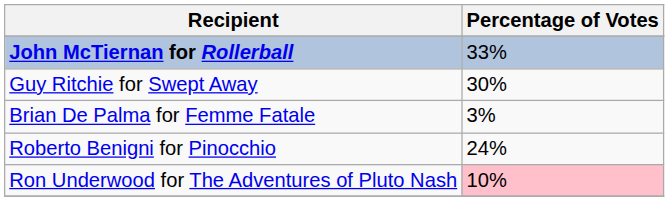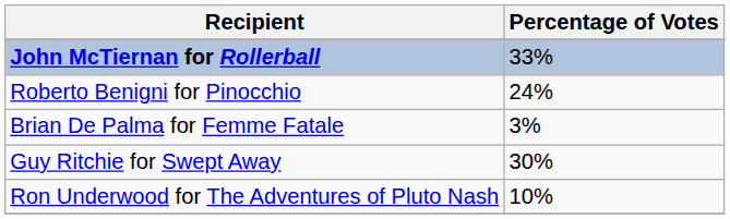 <table class="wikitable sortable plainrowheaders" align="centre">
 <tr>
 <th>Recipient</th>
 <th>Percentage of Votes</th>
 </tr>
 <tr>
 </tr>
 <tr style="background:#B0C4DE;">
 <td><strong><a href='#'>John McTiernan</a> for <em><a href='#'>Rollerball</a><strong><em></td>
 <td></strong>33%<strong></td>
 </tr>
 <tr>
-<td><a href='#'>Guy Ritchie</a> for </em><a href='#'>Swept Away</a><em></td>
-<td>30%</td>
+<td><a href='#'>Roberto Benigni</a> for </em><a href='#'>Pinocchio</a><em></td>
+<td>24%</td>
 </tr>
 <tr>
 <td><a href='#'>Brian De Palma</a> for </em><a href='#'>Femme Fatale</a><em></td>
 <td>3%</td>
 </tr>
 <tr>
-<td><a href='#'>Roberto Benigni</a> for </em><a href='#'>Pinocchio</a><em></td>
-<td>24%</td>
+<td><a href='#'>Guy Ritchie</a> for </em><a href='#'>Swept Away</a><em></td>
+<td>30%</td>
 </tr>
 <tr>
 <td><a href='#'>Ron Underwood</a> for </em><a href='#'>The Adventures of Pluto Nash</a><em></td>
-<td style="background: pink;">10%</td>
+<td>10%</td>
 </tr>
 <tr>
 </tr>
 </table>
